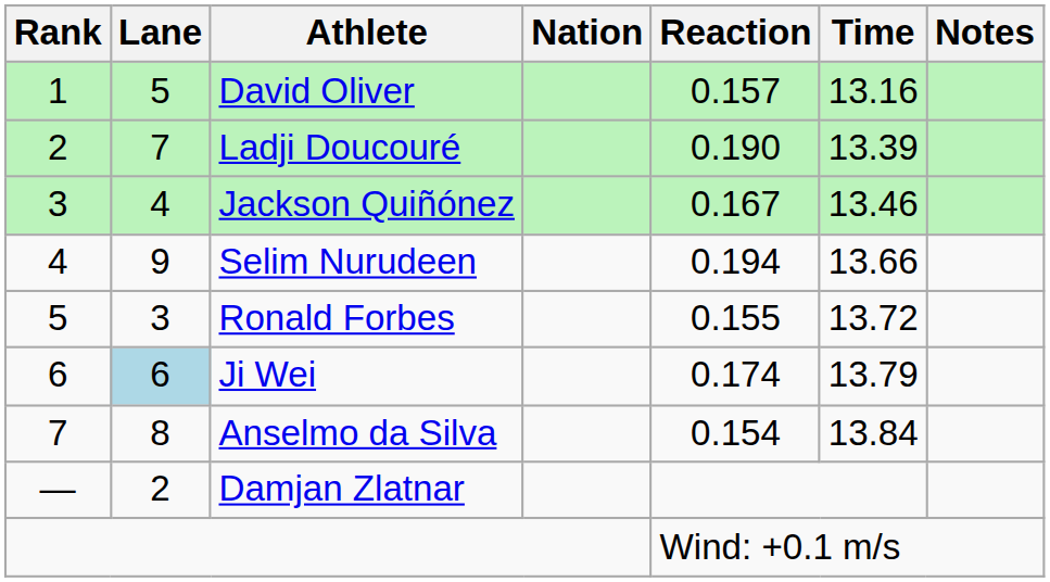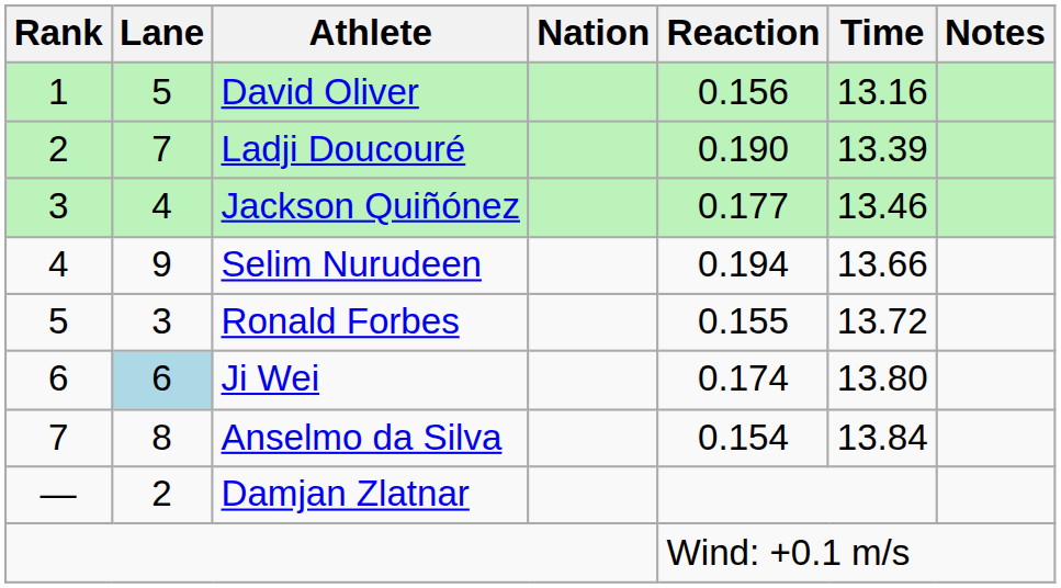 <table class="wikitable sortable" style="text-align:center">
 <tr>
 <th>Rank</th>
 <th>Lane</th>
 <th>Athlete</th>
 <th>Nation</th>
 <th>Reaction</th>
 <th>Time</th>
 <th>Notes</th>
 </tr>
 <tr bgcolor=bbf3bb>
 <td>1</td>
 <td>5</td>
 <td align=left><a href='#'>David Oliver</a></td>
 <td align=left></td>
-<td>0.157</td>
+<td>0.156</td>
 <td>13.16</td>
 <td></td>
 </tr>
 <tr bgcolor=bbf3bb>
 <td>2</td>
 <td>7</td>
 <td align=left><a href='#'>Ladji Doucouré</a></td>
 <td align=left></td>
 <td>0.190</td>
 <td>13.39</td>
 <td></td>
 </tr>
 <tr bgcolor=bbf3bb>
 <td>3</td>
 <td>4</td>
 <td align=left><a href='#'>Jackson Quiñónez</a></td>
 <td align=left></td>
-<td>0.167</td>
+<td>0.177</td>
 <td>13.46</td>
 <td></td>
 </tr>
 <tr>
 <td>4</td>
 <td>9</td>
 <td align=left><a href='#'>Selim Nurudeen</a></td>
 <td align=left></td>
 <td>0.194</td>
 <td>13.66</td>
 <td></td>
 </tr>
 <tr>
 <td>5</td>
 <td>3</td>
 <td align=left><a href='#'>Ronald Forbes</a></td>
 <td align=left></td>
 <td>0.155</td>
 <td>13.72</td>
 <td></td>
 </tr>
 <tr>
 <td>6</td>
 <td style="background: lightblue;">6</td>
 <td align=left><a href='#'>Ji Wei</a></td>
 <td align=left></td>
 <td>0.174</td>
-<td>13.79</td>
+<td>13.80</td>
 <td></td>
 </tr>
 <tr>
 <td>7</td>
 <td>8</td>
 <td align=left><a href='#'>Anselmo da Silva</a></td>
 <td align=left></td>
 <td>0.154</td>
 <td>13.84</td>
 <td></td>
 </tr>
 <tr>
 <td data-sort-value=8>—</td>
 <td>2</td>
 <td align=left><a href='#'>Damjan Zlatnar</a></td>
 <td align=left></td>
 <td colspan=2 data-sort-value=99.99></td>
 <td></td>
 </tr>
 <tr class="sortbottom">
 <td colspan=4></td>
 <td colspan="3" style="text-align:left;">Wind: +0.1 m/s</td>
 </tr>
 </table>
